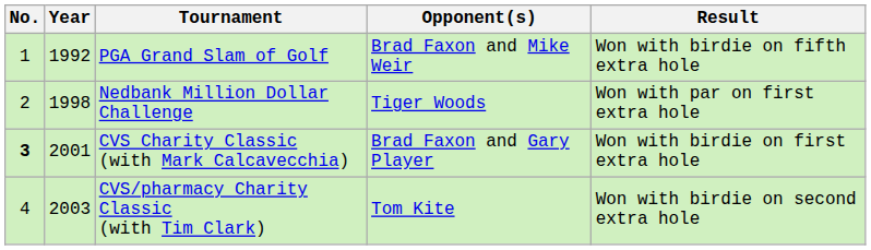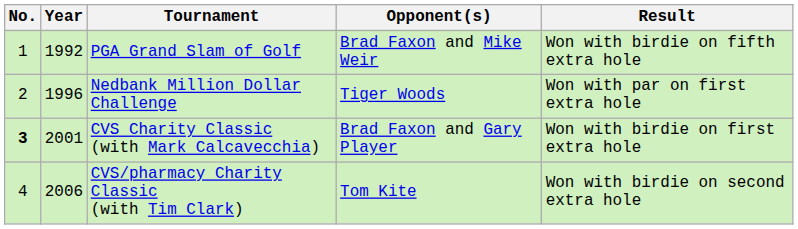 <table class="wikitable" style="font-size:95%;">
 <tr>
 <th>No.</th>
 <th>Year</th>
 <th>Tournament</th>
 <th>Opponent(s)</th>
 <th>Result</th>
 </tr>
 <tr style="background:#D0F0C0;">
 <td align=center>1</td>
 <td>1992</td>
 <td><a href='#'>PGA Grand Slam of Golf</a></td>
 <td> <a href='#'>Brad Faxon</a> and  <a href='#'>Mike Weir</a></td>
 <td>Won with birdie on fifth extra hole</td>
 </tr>
 <tr style="background:#D0F0C0;">
 <td align=center>2</td>
-<td>1998</td>
+<td>1996</td>
 <td><a href='#'>Nedbank Million Dollar Challenge</a></td>
 <td> <a href='#'>Tiger Woods</a></td>
 <td>Won with par on first extra hole</td>
 </tr>
 <tr style="background:#D0F0C0;">
 <td align=center><strong>3</strong></td>
 <td>2001</td>
 <td><a href='#'>CVS Charity Classic</a><br>(with  <a href='#'>Mark Calcavecchia</a>)</td>
 <td> <a href='#'>Brad Faxon</a> and  <a href='#'>Gary Player</a></td>
 <td>Won with birdie on first extra hole</td>
 </tr>
 <tr style="background:#D0F0C0;">
 <td align=center>4</td>
-<td>2003</td>
+<td>2006</td>
 <td><a href='#'>CVS/pharmacy Charity Classic</a><br>(with  <a href='#'>Tim Clark</a>)</td>
 <td> <a href='#'>Tom Kite</a></td>
 <td>Won with birdie on second extra hole</td>
 </tr>
 </table>
